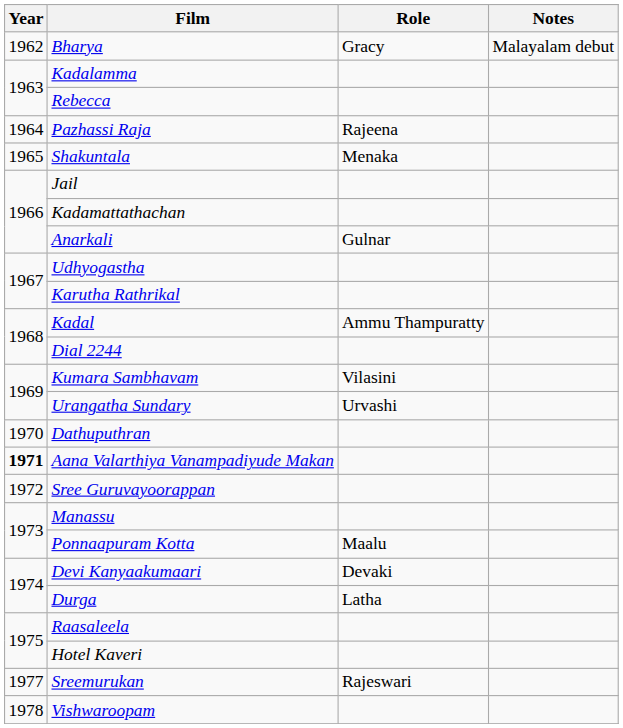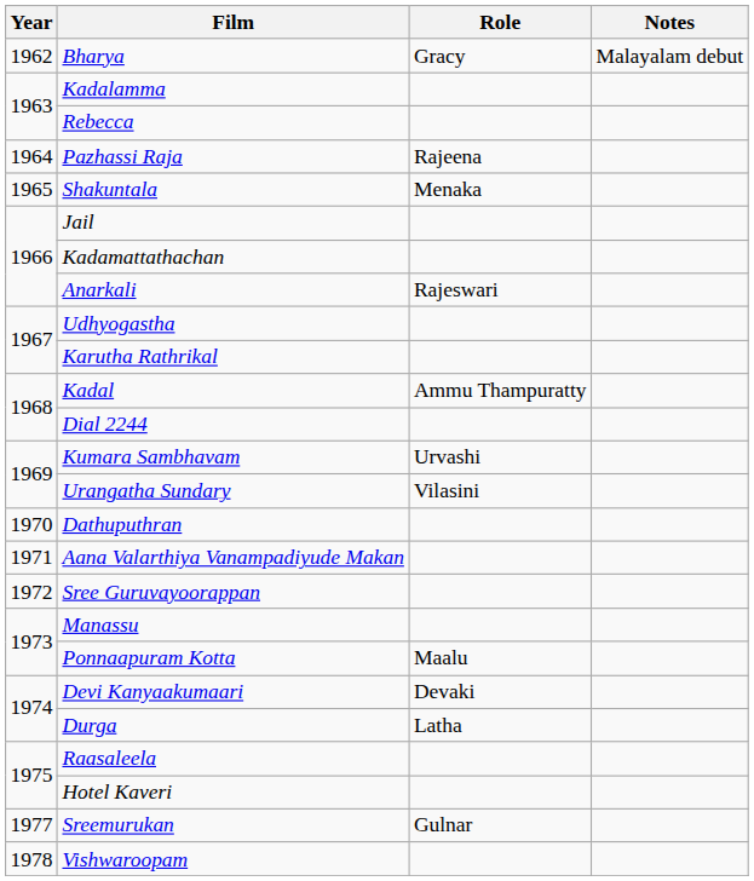 <table class="wikitable sortable">
 <tr>
 <th>Year</th>
 <th>Film</th>
 <th>Role</th>
 <th>Notes</th>
 </tr>
 <tr>
 <td>1962</td>
 <td><em><a href='#'>Bharya</a></em></td>
 <td>Gracy</td>
 <td>Malayalam debut</td>
 </tr>
 <tr>
 <td rowspan="2">1963</td>
 <td><em><a href='#'>Kadalamma</a></em></td>
 <td></td>
 <td></td>
 </tr>
 <tr>
 <td><em><a href='#'>Rebecca</a></em></td>
 <td></td>
 <td></td>
 </tr>
 <tr>
 <td>1964</td>
 <td><em><a href='#'>Pazhassi Raja</a></em></td>
 <td>Rajeena</td>
 <td></td>
 </tr>
 <tr>
 <td>1965</td>
 <td><em><a href='#'>Shakuntala</a></em></td>
 <td>Menaka</td>
 <td></td>
 </tr>
 <tr>
 <td rowspan="3">1966</td>
 <td><em>Jail</em></td>
 <td></td>
 <td></td>
 </tr>
 <tr>
 <td><em>Kadamattathachan</em></td>
 <td></td>
 <td></td>
 </tr>
 <tr>
 <td><em><a href='#'>Anarkali</a></em></td>
-<td>Gulnar</td>
+<td>Rajeswari</td>
 <td></td>
 </tr>
 <tr>
 <td rowspan="2">1967</td>
 <td><em><a href='#'>Udhyogastha</a></em></td>
 <td></td>
 <td></td>
 </tr>
 <tr>
 <td><em><a href='#'>Karutha Rathrikal</a></em></td>
 <td></td>
 <td></td>
 </tr>
 <tr>
 <td rowspan="2">1968</td>
 <td><em><a href='#'>Kadal</a></em></td>
 <td>Ammu Thampuratty</td>
 <td></td>
 </tr>
 <tr>
 <td><em><a href='#'>Dial 2244</a></em></td>
 <td></td>
 <td></td>
 </tr>
 <tr>
 <td rowspan="2">1969</td>
 <td><em><a href='#'>Kumara Sambhavam</a></em></td>
-<td>Vilasini</td>
+<td>Urvashi</td>
 <td></td>
 </tr>
 <tr>
 <td><em><a href='#'>Urangatha Sundary</a></em></td>
-<td>Urvashi</td>
+<td>Vilasini</td>
 <td></td>
 </tr>
 <tr>
 <td>1970</td>
 <td><em><a href='#'>Dathuputhran</a></em></td>
 <td></td>
 <td></td>
 </tr>
 <tr>
-<td><strong>1971</strong></td>
+<td>1971</td>
 <td><em><a href='#'>Aana Valarthiya Vanampadiyude Makan</a></em></td>
 <td></td>
 <td></td>
 </tr>
 <tr>
 <td>1972</td>
 <td><em><a href='#'>Sree Guruvayoorappan</a></em></td>
 <td></td>
 <td></td>
 </tr>
 <tr>
 <td rowspan="2">1973</td>
 <td><em><a href='#'>Manassu</a></em></td>
 <td></td>
 <td></td>
 </tr>
 <tr>
 <td><em><a href='#'>Ponnaapuram Kotta</a></em></td>
 <td>Maalu</td>
 <td></td>
 </tr>
 <tr>
 <td rowspan="2">1974</td>
 <td><em><a href='#'>Devi Kanyaakumaari</a></em></td>
 <td>Devaki</td>
 <td></td>
 </tr>
 <tr>
 <td><em><a href='#'>Durga</a></em></td>
 <td>Latha</td>
 <td></td>
 </tr>
 <tr>
 <td rowspan="2">1975</td>
 <td><em><a href='#'>Raasaleela</a></em></td>
 <td></td>
 <td></td>
 </tr>
 <tr>
 <td><em>Hotel Kaveri</em></td>
 <td></td>
 <td></td>
 </tr>
 <tr>
 <td>1977</td>
 <td><em><a href='#'>Sreemurukan</a></em></td>
-<td>Rajeswari</td>
+<td>Gulnar</td>
 <td></td>
 </tr>
 <tr>
 <td>1978</td>
 <td><em><a href='#'>Vishwaroopam</a></em></td>
 <td></td>
 <td></td>
 </tr>
 <tr>
 </tr>
 </table>
